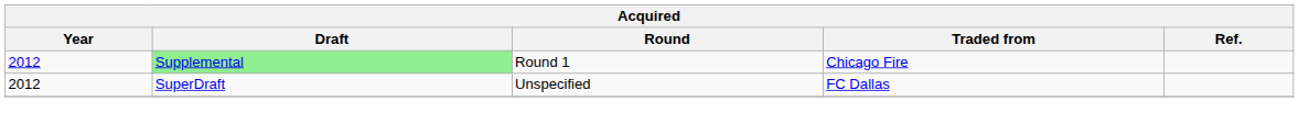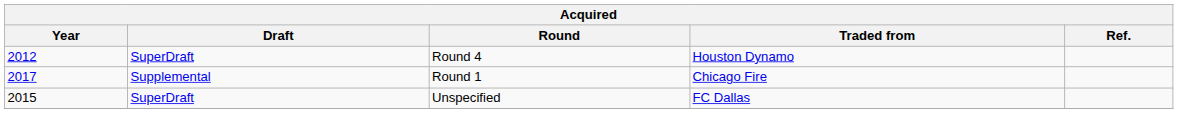 <table class="wikitable" style="width:90%">
 <tr>
 <th colspan=5>Acquired</th>
 </tr>
 <tr>
 <th>Year</th>
 <th>Draft</th>
 <th>Round</th>
 <th>Traded from</th>
 <th>Ref.</th>
 </tr>
 <tr>
 <td><a href='#'>2012</a></td>
-<td style="background: lightgreen;"><a href='#'>Supplemental</a></td>
+<td><a href='#'>SuperDraft</a></td>
+<td>Round 4</td>
+<td><a href='#'>Houston Dynamo</a></td>
+<td></td>
+</tr>
+<tr>
+<td><a href='#'>2017</a></td>
+<td><a href='#'>Supplemental</a></td>
 <td>Round 1</td>
 <td><a href='#'>Chicago Fire</a></td>
 <td></td>
 </tr>
 <tr>
-<td>2012</td>
+<td>2015</td>
 <td><a href='#'>SuperDraft</a></td>
 <td>Unspecified</td>
 <td><a href='#'>FC Dallas</a></td>
 <td></td>
 </tr>
 <tr>
 </tr>
 </table>
